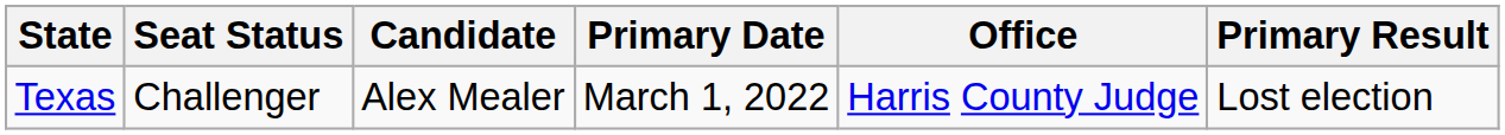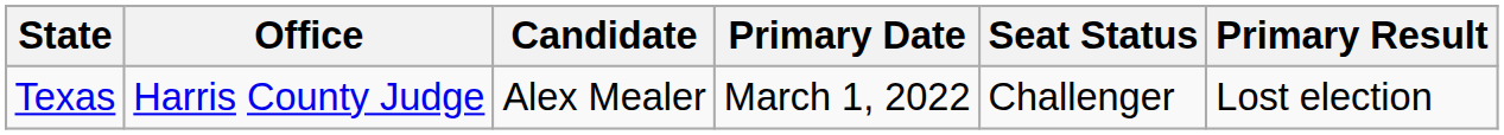 <table class="wikitable sortable">
 <tr>
 <th bgcolor="teal">State</th>
-<th>Seat Status</th>
+<th>Office</th>
 <th bgcolor="teal">Candidate</th>
 <th bgcolor="teal">Primary Date</th>
-<th>Office</th>
+<th>Seat Status</th>
 <th>Primary Result</th>
 </tr>
 <tr>
 <td> <a href='#'>Texas</a></td>
-<td>Challenger</td>
+<td><a href='#'>Harris</a> <a href='#'>County Judge</a></td>
 <td>Alex Mealer</td>
 <td>March 1, 2022</td>
-<td><a href='#'>Harris</a> <a href='#'>County Judge</a></td>
+<td>Challenger</td>
 <td> Lost election</td>
 </tr>
 </table>
